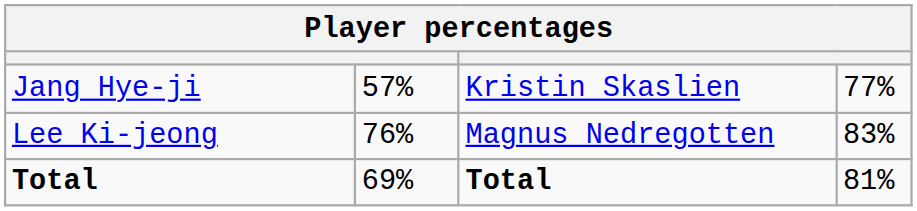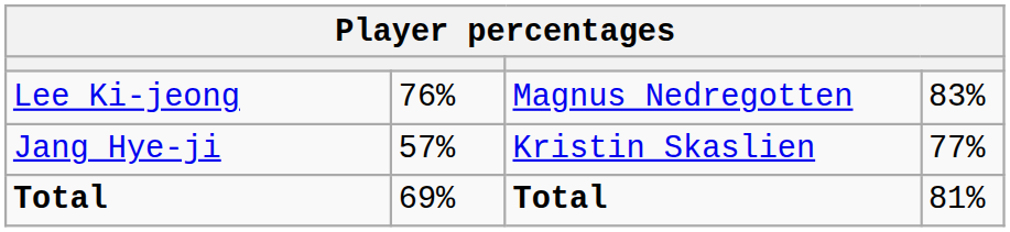 <table class="wikitable">
 <tr>
 <th colspan=4 width=400>Player percentages</th>
 </tr>
 <tr>
 <th colspan=2 width=200 style="white-space:nowrap;"></th>
 <th colspan=2 width=200 style="white-space:nowrap;"></th>
 </tr>
 <tr>
+<td><a href='#'>Lee Ki-jeong</a></td>
+<td>76%</td>
+<td><a href='#'>Magnus Nedregotten</a></td>
+<td>83%</td>
+</tr>
+<tr>
 <td><a href='#'>Jang Hye-ji</a></td>
 <td>57%</td>
 <td><a href='#'>Kristin Skaslien</a></td>
 <td>77%</td>
-</tr>
-<tr>
-<td><a href='#'>Lee Ki-jeong</a></td>
-<td>76%</td>
-<td><a href='#'>Magnus Nedregotten</a></td>
-<td>83%</td>
 </tr>
 <tr>
 <td><strong>Total</strong></td>
 <td>69%</td>
 <td><strong>Total</strong></td>
 <td>81%</td>
 </tr>
 </table>
